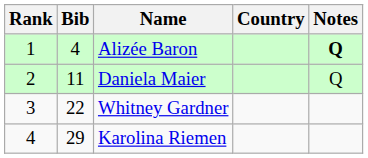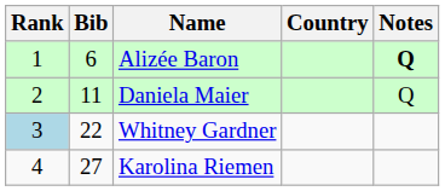 <table class="wikitable" style="text-align:center;">
 <tr>
 <th>Rank</th>
 <th>Bib</th>
 <th>Name</th>
 <th>Country</th>
 <th>Notes</th>
 </tr>
 <tr bgcolor=ccffcc>
 <td>1</td>
-<td>4</td>
+<td>6</td>
 <td align=left><a href='#'>Alizée Baron</a></td>
 <td align=left></td>
 <td><strong>Q</strong></td>
 </tr>
 <tr bgcolor=ccffcc>
 <td>2</td>
 <td>11</td>
 <td align=left><a href='#'>Daniela Maier</a></td>
 <td align=left></td>
 <td>Q</td>
 </tr>
 <tr>
-<td>3</td>
+<td style="background: lightblue;">3</td>
 <td>22</td>
 <td align=left><a href='#'>Whitney Gardner</a></td>
 <td align=left></td>
 <td></td>
 </tr>
 <tr>
 <td>4</td>
-<td>29</td>
+<td>27</td>
 <td align=left><a href='#'>Karolina Riemen</a></td>
 <td align=left></td>
 <td></td>
 </tr>
 </table>
